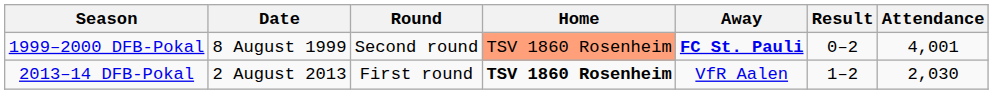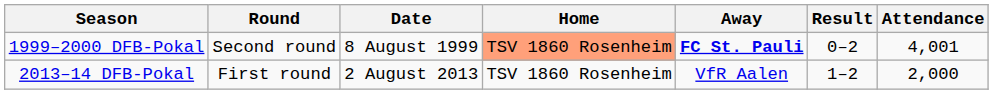 <table class="wikitable">
 <tr>
 <th>Season</th>
+<th>Round</th>
 <th>Date</th>
-<th>Round</th>
 <th>Home</th>
 <th>Away</th>
 <th>Result</th>
 <th>Attendance</th>
 </tr>
 <tr align="center">
 <td><a href='#'>1999–2000 DFB-Pokal</a></td>
+<td>Second round</td>
 <td>8 August 1999</td>
-<td>Second round</td>
 <td style="background: lightsalmon;">TSV 1860 Rosenheim</td>
 <td><strong><a href='#'>FC St. Pauli</a></strong></td>
 <td>0–2</td>
 <td>4,001</td>
 </tr>
 <tr style="text-align:center;">
 <td><a href='#'>2013–14 DFB-Pokal</a></td>
+<td>First round</td>
 <td>2 August 2013</td>
-<td>First round</td>
-<td><strong>TSV 1860 Rosenheim</strong></td>
+<td>TSV 1860 Rosenheim</td>
 <td><a href='#'>VfR Aalen</a></td>
 <td>1–2</td>
-<td>2,030</td>
+<td>2,000</td>
 </tr>
 </table>
